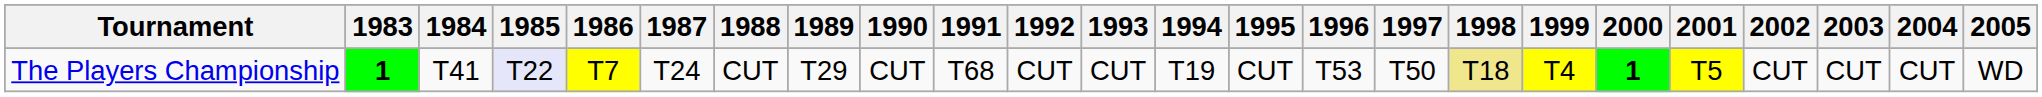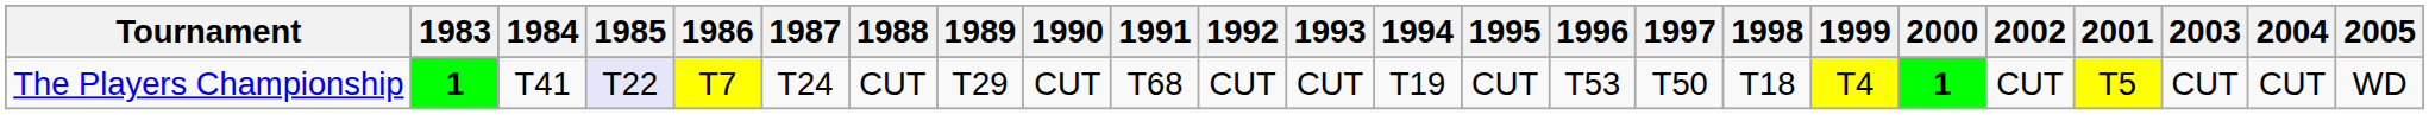 <table class="wikitable" style="font-size:95%;text-align:center;">
 <tr>
 <th>Tournament</th>
 <th>1983</th>
 <th>1984</th>
 <th>1985</th>
 <th>1986</th>
 <th>1987</th>
 <th>1988</th>
 <th>1989</th>
 <th>1990</th>
 <th>1991</th>
 <th>1992</th>
 <th>1993</th>
 <th>1994</th>
 <th>1995</th>
 <th>1996</th>
 <th>1997</th>
 <th>1998</th>
 <th>1999</th>
 <th>2000</th>
+<th>2002</th>
 <th>2001</th>
-<th>2002</th>
 <th>2003</th>
 <th>2004</th>
 <th>2005</th>
 </tr>
 <tr>
 <td align=left><a href='#'>The Players Championship</a></td>
 <td style="background:lime;"><strong>1</strong></td>
 <td>T41</td>
 <td style="background: lavender;">T22</td>
 <td style="background:yellow;">T7</td>
 <td>T24</td>
 <td>CUT</td>
 <td>T29</td>
 <td>CUT</td>
 <td>T68</td>
 <td>CUT</td>
 <td>CUT</td>
 <td>T19</td>
 <td>CUT</td>
 <td>T53</td>
 <td>T50</td>
-<td style="background: khaki;">T18</td>
+<td>T18</td>
 <td style="background:yellow;">T4</td>
 <td style="background:lime;"><strong>1</strong></td>
+<td>CUT</td>
 <td style="background:yellow;">T5</td>
-<td>CUT</td>
 <td>CUT</td>
 <td>CUT</td>
 <td>WD</td>
 </tr>
 </table>
